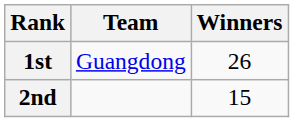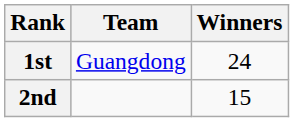 <table class="wikitable">
 <tr>
 <th>Rank</th>
 <th>Team</th>
 <th>Winners</th>
 </tr>
 <tr>
 <th align="center">1st</th>
 <td align="center"> <a href='#'>Guangdong</a></td>
-<td align="center">26</td>
+<td align="center">24</td>
 </tr>
 <tr>
 <th align="center">2nd</th>
 <td align="center"></td>
 <td align="center">15</td>
 </tr>
 </table>
